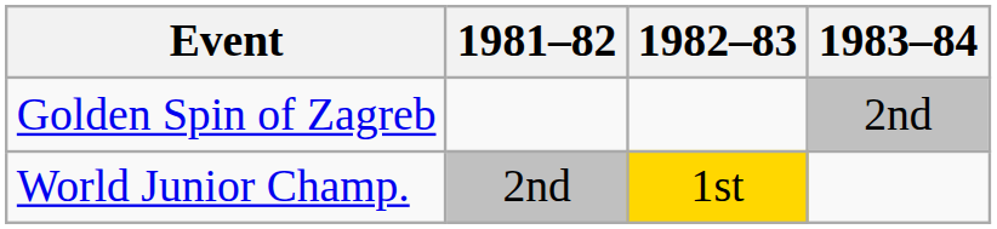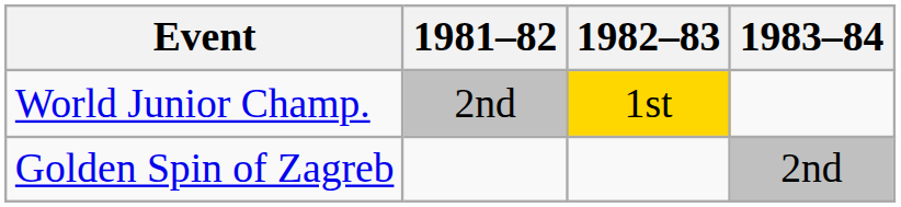 <table class="wikitable" style="text-align:center">
 <tr>
 <th>Event</th>
 <th>1981–82</th>
 <th>1982–83</th>
 <th>1983–84</th>
 </tr>
 <tr>
+<td align=left><a href='#'>World Junior Champ.</a></td>
+<td bgcolor=silver>2nd</td>
+<td bgcolor=gold>1st</td>
+<td></td>
+</tr>
+<tr>
 <td align=left><a href='#'>Golden Spin of Zagreb</a></td>
 <td></td>
 <td></td>
 <td bgcolor=silver>2nd</td>
 </tr>
-<tr>
-<td align=left><a href='#'>World Junior Champ.</a></td>
-<td bgcolor=silver>2nd</td>
-<td bgcolor=gold>1st</td>
-<td></td>
-</tr>
 </table>
